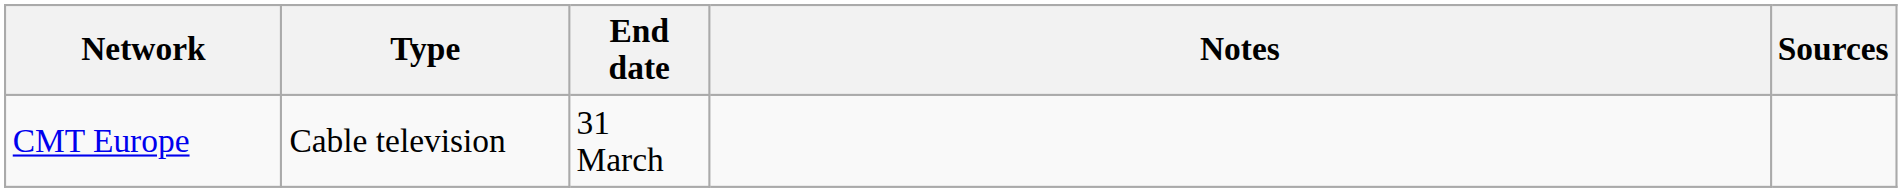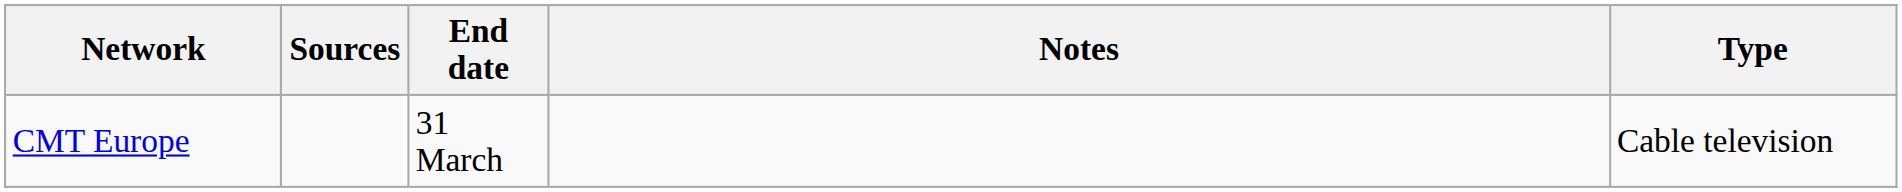 <table class="wikitable">
 <tr>
 <th style="text-align:center; width:125px">Network</th>
-<th style="text-align:center; width:130px">Type</th>
+<th style="text-align:center; width:30px">Sources</th>
 <th style="text-align:center; width:60px">End date</th>
 <th style="text-align:center; width:500px">Notes</th>
-<th style="text-align:center; width:30px">Sources</th>
+<th style="text-align:center; width:130px">Type</th>
 </tr>
 <tr>
 <td><a href='#'>CMT Europe</a></td>
-<td>Cable television</td>
+<td></td>
 <td>31 March</td>
 <td></td>
-<td></td>
+<td>Cable television</td>
 </tr>
 </table>
